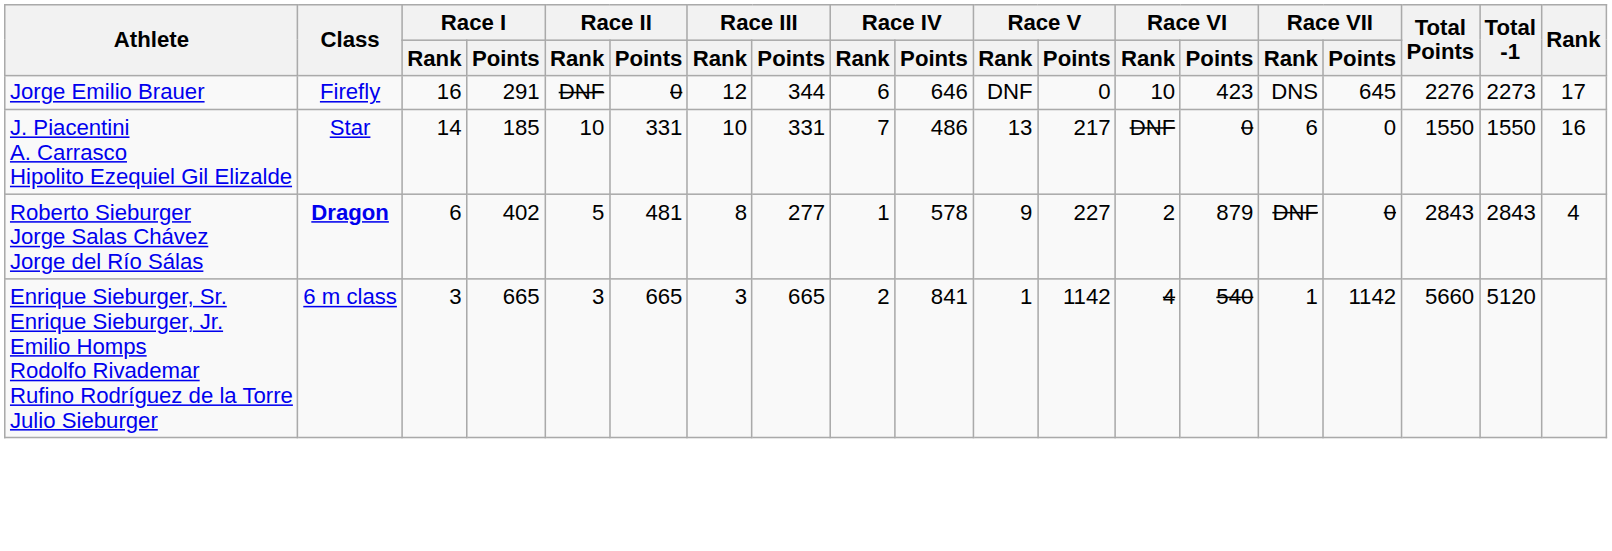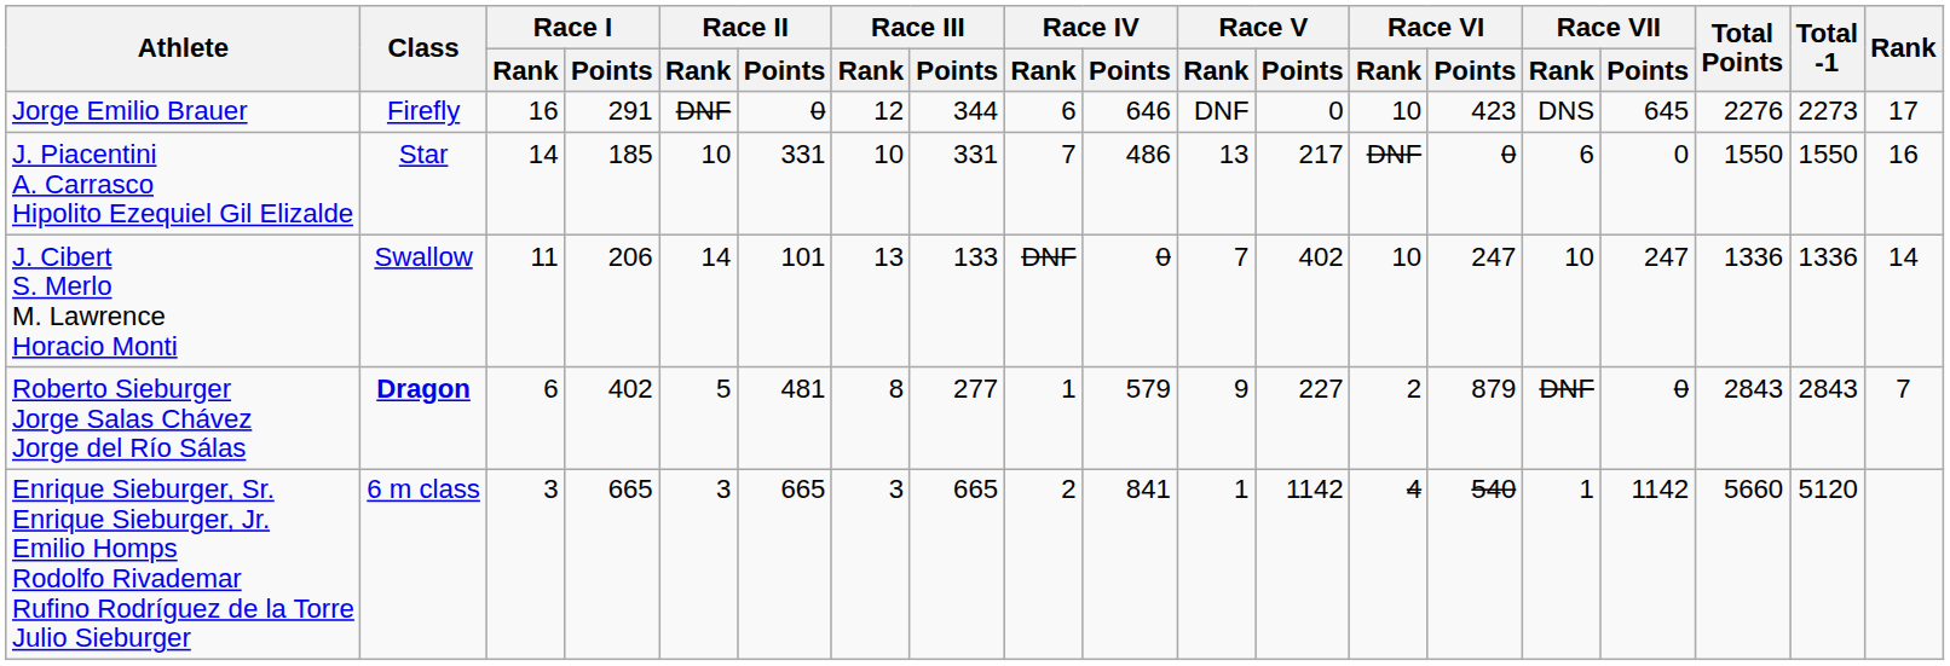 <table class="wikitable" style="text-align:right; font-size:90%">
 <tr>
 <th rowspan="2">Athlete</th>
 <th rowspan="2">Class</th>
 <th colspan="2">Race I</th>
 <th colspan="2">Race II</th>
 <th colspan="2">Race III</th>
 <th colspan="2">Race IV</th>
 <th colspan="2">Race V</th>
 <th colspan="2">Race VI</th>
 <th colspan="2">Race VII</th>
 <th rowspan="2">Total<br>Points <br></th>
 <th rowspan="2">Total<br>-1<br></th>
 <th rowspan="2">Rank</th>
 </tr>
 <tr>
 <th>Rank</th>
 <th>Points</th>
 <th>Rank</th>
 <th>Points</th>
 <th>Rank</th>
 <th>Points</th>
 <th>Rank</th>
 <th>Points</th>
 <th>Rank</th>
 <th>Points</th>
 <th>Rank</th>
 <th>Points</th>
 <th>Rank</th>
 <th>Points</th>
 </tr>
 <tr style="vertical-align:top;">
 <td align=left><a href='#'>Jorge Emilio Brauer</a></td>
 <td align=center><a href='#'>Firefly</a></td>
 <td>16</td>
 <td>291</td>
 <td><s>DNF</s></td>
 <td><s>0</s></td>
 <td>12</td>
 <td>344</td>
 <td>6</td>
 <td>646</td>
 <td>DNF</td>
 <td>0</td>
 <td>10</td>
 <td>423</td>
 <td>DNS</td>
 <td>645</td>
 <td>2276</td>
 <td>2273</td>
 <td align=center>17</td>
 </tr>
 <tr style=vertical-align:top;>
 <td align=left><a href='#'>J. Piacentini</a><br><a href='#'>A. Carrasco</a><br><a href='#'>Hipolito Ezequiel Gil Elizalde</a></td>
 <td align=center><a href='#'>Star</a></td>
 <td>14</td>
 <td>185</td>
 <td>10</td>
 <td>331</td>
 <td>10</td>
 <td>331</td>
 <td>7</td>
 <td>486</td>
 <td>13</td>
 <td>217</td>
 <td><s>DNF</s></td>
 <td><s>0</s></td>
 <td>6</td>
 <td>0</td>
 <td>1550</td>
 <td>1550</td>
 <td align=center>16</td>
 </tr>
 <tr style=vertical-align:top;>
+<td align=left><a href='#'>J. Cibert</a><br><a href='#'>S. Merlo</a> <br>M. Lawrence<br><a href='#'>Horacio Monti</a></td>
+<td align=center><a href='#'>Swallow</a></td>
+<td>11</td>
+<td>206</td>
+<td>14</td>
+<td>101</td>
+<td>13</td>
+<td>133</td>
+<td><s>DNF</s></td>
+<td><s>0</s></td>
+<td>7</td>
+<td>402</td>
+<td>10</td>
+<td>247</td>
+<td>10</td>
+<td>247</td>
+<td>1336</td>
+<td>1336</td>
+<td align=center>14</td>
+</tr>
+<tr style=vertical-align:top;>
 <td align=left><a href='#'>Roberto Sieburger</a><br><a href='#'>Jorge Salas Chávez</a> <br> <a href='#'>Jorge del Río Sálas</a></td>
 <td align=center><strong><a href='#'>Dragon</a></strong></td>
 <td>6</td>
 <td>402</td>
 <td>5</td>
 <td>481</td>
 <td>8</td>
 <td>277</td>
 <td>1</td>
-<td>578</td>
+<td>579</td>
 <td>9</td>
 <td>227</td>
 <td>2</td>
 <td>879</td>
 <td><s>DNF</s></td>
 <td><s>0</s></td>
 <td>2843</td>
 <td>2843</td>
-<td align=center>4</td>
+<td align=center>7</td>
 </tr>
 <tr style=vertical-align:top;>
 <td align=left><a href='#'>Enrique Sieburger, Sr.</a> <br><a href='#'>Enrique Sieburger, Jr.</a><br><a href='#'>Emilio Homps</a> <br> <a href='#'>Rodolfo Rivademar</a> <br> <a href='#'>Rufino Rodríguez de la Torre</a><br> <a href='#'>Julio Sieburger</a></td>
 <td align=center><a href='#'>6 m class</a></td>
 <td>3</td>
 <td>665</td>
 <td>3</td>
 <td>665</td>
 <td>3</td>
 <td>665</td>
 <td>2</td>
 <td>841</td>
 <td>1</td>
 <td>1142</td>
 <td><s>4</s></td>
 <td><s>540</s></td>
 <td>1</td>
 <td>1142</td>
 <td>5660</td>
 <td>5120</td>
 <td align=center></td>
 </tr>
 </table>
